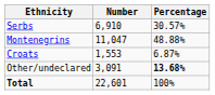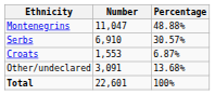 <table class="wikitable">
 <tr>
 <th style="width:100px;">Ethnicity</th>
 <th style="width:80px;">Number</th>
 <th style="width:80px;">Percentage</th>
 </tr>
 <tr>
+<td><a href='#'>Montenegrins</a></td>
+<td>11,047</td>
+<td>48.88%</td>
+</tr>
+<tr>
 <td><a href='#'>Serbs</a></td>
 <td>6,910</td>
 <td>30.57%</td>
-</tr>
-<tr>
-<td><a href='#'>Montenegrins</a></td>
-<td>11,047</td>
-<td>48.88%</td>
 </tr>
 <tr>
 <td><a href='#'>Croats</a></td>
 <td>1,553</td>
 <td>6.87%</td>
 </tr>
 <tr>
 <td>Other/undeclared</td>
 <td>3,091</td>
-<td><strong>13.68%</strong></td>
+<td>13.68%</td>
 </tr>
 <tr>
 <td><strong>Total</strong></td>
 <td>22,601</td>
 <td>100%</td>
 </tr>
 </table>
